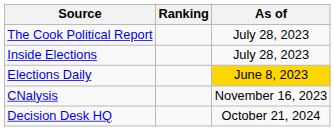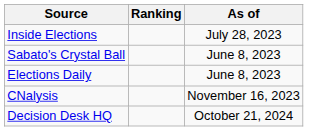 <table class="wikitable" style="text-align:center">
 <tr>
 <th>Source</th>
 <th>Ranking</th>
 <th>As of</th>
 </tr>
 <tr>
-<td align=left><a href='#'>The Cook Political Report</a></td>
-<td></td>
-<td>July 28, 2023</td>
-</tr>
-<tr>
 <td align=left><a href='#'>Inside Elections</a></td>
 <td></td>
 <td>July 28, 2023</td>
 </tr>
 <tr>
+<td align=left><a href='#'>Sabato's Crystal Ball</a></td>
+<td></td>
+<td>June 8, 2023</td>
+</tr>
+<tr>
 <td align=left><a href='#'>Elections Daily</a></td>
 <td></td>
-<td style="background: gold;">June 8, 2023</td>
+<td>June 8, 2023</td>
 </tr>
 <tr>
 <td align=left><a href='#'>CNalysis</a></td>
 <td></td>
 <td>November 16, 2023</td>
 </tr>
 <tr>
 <td align=left><a href='#'>Decision Desk HQ</a></td>
 <td></td>
 <td>October 21, 2024</td>
 </tr>
 </table>
